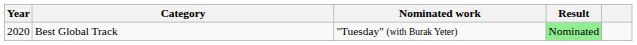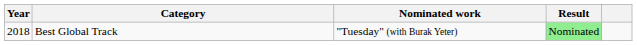 <table class="wikitable plainrowheaders" style="width:70%;">
 <tr>
 <th scope="col" style="width:4%;">Year</th>
 <th scope="col" style="width:50%;">Category</th>
 <th scope="col" style="width:35%;">Nominated work</th>
 <th scope="col" style="width:6%;">Result</th>
 <th scope="col" style="width:6%;"></th>
 </tr>
 <tr>
-<td>2020</td>
+<td>2018</td>
 <td>Best Global Track</td>
 <td>"Tuesday" <small>(with Burak Yeter)</small></td>
 <td style="background: lightgreen;">Nominated</td>
 <td></td>
 </tr>
 </table>
